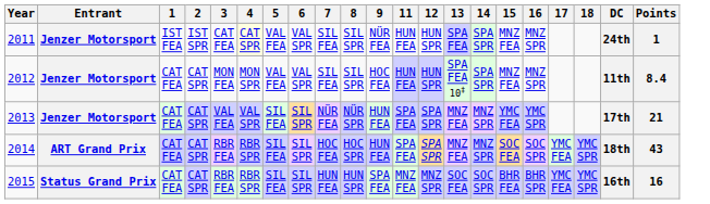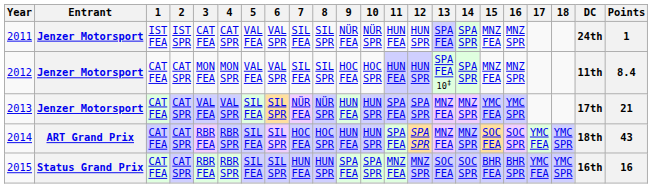 <table class="wikitable" style="text-align:center; font-size:85%">
 <tr>
 <th>Year</th>
 <th>Entrant</th>
 <th>1</th>
 <th>2</th>
 <th>3</th>
 <th>4</th>
 <th>5</th>
 <th>6</th>
 <th>7</th>
 <th>8</th>
 <th>9</th>
+<th>10</th>
 <th>11</th>
 <th>12</th>
 <th>13</th>
 <th>14</th>
 <th>15</th>
 <th>16</th>
 <th>17</th>
 <th>18</th>
 <th>DC</th>
 <th>Points</th>
 </tr>
 <tr>
 <td><a href='#'>2011</a></td>
 <th nowrap><a href='#'>Jenzer Motorsport</a></th>
 <td><a href='#'>IST<br>FEA</a></td>
 <td><a href='#'>IST<br>SPR</a></td>
 <td><a href='#'>CAT<br>FEA</a></td>
-<td style="background: lightyellow;"><a href='#'>CAT<br>SPR</a></td>
+<td><a href='#'>CAT<br>SPR</a></td>
 <td><a href='#'>VAL<br>FEA</a></td>
 <td><a href='#'>VAL<br>SPR</a></td>
 <td><a href='#'>SIL<br>FEA</a></td>
 <td><a href='#'>SIL<br>SPR</a></td>
 <td><a href='#'>NÜR<br>FEA</a></td>
+<td><a href='#'>NÜR<br>SPR</a></td>
 <td><a href='#'>HUN<br>FEA</a></td>
 <td><a href='#'>HUN<br>SPR</a></td>
 <td style="background:#cfcfff;"><a href='#'>SPA<br>FEA</a><br></td>
 <td style="background:#dfffdf;"><a href='#'>SPA<br>SPR</a><br></td>
 <td><a href='#'>MNZ<br>FEA</a></td>
 <td><a href='#'>MNZ<br>SPR</a></td>
 <td></td>
 <td></td>
 <th>24th</th>
 <th>1</th>
 </tr>
 <tr>
 <td><a href='#'>2012</a></td>
 <th nowrap><a href='#'>Jenzer Motorsport</a></th>
 <td><a href='#'>CAT<br>FEA</a></td>
 <td><a href='#'>CAT<br>SPR</a></td>
 <td><a href='#'>MON<br>FEA</a></td>
 <td><a href='#'>MON<br>SPR</a></td>
 <td><a href='#'>VAL<br>FEA</a></td>
 <td><a href='#'>VAL<br>SPR</a></td>
 <td><a href='#'>SIL<br>FEA</a></td>
 <td><a href='#'>SIL<br>SPR</a></td>
 <td><a href='#'>HOC<br>FEA</a></td>
+<td><a href='#'>HOC<br>SPR</a></td>
 <td style="background:#cfcfff;"><a href='#'>HUN<br>FEA</a><br></td>
 <td style="background:#cfcfff;"><a href='#'>HUN<br>SPR</a><br></td>
 <td style="background:#dfffdf;"><a href='#'>SPA<br>FEA</a><br><small>10<sup>‡</sup></small></td>
 <td style="background:#dfffdf;"><a href='#'>SPA<br>SPR</a><br></td>
 <td><a href='#'>MNZ<br>FEA</a></td>
 <td><a href='#'>MNZ<br>SPR</a></td>
 <td></td>
 <td></td>
 <th>11th</th>
 <th>8.4</th>
 </tr>
 <tr>
 <td><a href='#'>2013</a></td>
 <th nowrap><a href='#'>Jenzer Motorsport</a></th>
 <td style="background:#DFFFDF;"><a href='#'>CAT<br>FEA</a><br></td>
 <td style="background:#CFCFFF;"><a href='#'>CAT<br>SPR</a><br></td>
 <td style="background:#CFCFFF;"><a href='#'>VAL<br>FEA</a><br></td>
 <td style="background:#CFCFFF;"><a href='#'>VAL<br>SPR</a><br></td>
 <td style="background:#DFFFDF;"><a href='#'>SIL<br>FEA</a><br></td>
 <td style="background:#FFDF9F;"><a href='#'>SIL<br>SPR</a><br></td>
 <td style="background:#EFCFFF;"><a href='#'>NÜR<br>FEA</a><br></td>
 <td style="background:#CFCFFF;"><a href='#'>NÜR<br>SPR</a><br></td>
 <td style="background:#DFFFDF;"><a href='#'>HUN<br>FEA</a><br></td>
+<td style="background:#CFCFFF;"><a href='#'>HUN<br>SPR</a><br></td>
 <td style="background:#CFCFFF;"><a href='#'>SPA<br>FEA</a><br></td>
 <td style="background:#CFCFFF;"><a href='#'>SPA<br>SPR</a><br></td>
 <td style="background:#EFCFFF;"><a href='#'>MNZ<br>FEA</a><br></td>
 <td style="background:#EFCFFF;"><a href='#'>MNZ<br>SPR</a><br></td>
 <td style="background:#CFCFFF;"><a href='#'>YMC<br>FEA</a><br></td>
 <td style="background:#CFCFFF;"><a href='#'>YMC<br>SPR</a><br></td>
 <td></td>
 <td></td>
 <th>17th</th>
 <th>21</th>
 </tr>
 <tr>
 <td><a href='#'>2014</a></td>
 <th nowrap><a href='#'>ART Grand Prix</a></th>
 <td style="background:#CFCFFF;"><a href='#'>CAT<br>FEA</a><br></td>
 <td style="background:#CFCFFF;"><a href='#'>CAT<br>SPR</a><br></td>
 <td style="background:#EFCFFF;"><a href='#'>RBR<br>FEA</a><br></td>
 <td style="background:#CFCFFF;"><a href='#'>RBR<br>SPR</a><br></td>
 <td style="background:#CFCFFF;"><a href='#'>SIL<br>FEA</a><br></td>
 <td style="background:#EFCFFF;"><a href='#'>SIL<br>SPR</a><br></td>
 <td style="background:#CFCFFF;"><a href='#'>HOC<br>FEA</a><br></td>
 <td style="background:#CFCFFF;"><a href='#'>HOC<br>SPR</a><br></td>
 <td style="background:#CFCFFF;"><a href='#'>HUN<br>FEA</a><br></td>
+<td style="background:#CFCFFF;"><a href='#'>HUN<br>SPR</a><br></td>
 <td style="background:#DFFFDF;"><a href='#'>SPA<br>FEA</a><br></td>
 <td style="background:#FFDF9F;"><em><a href='#'>SPA<br>SPR</a></em><br></td>
 <td style="background:#EFCFFF;"><a href='#'>MNZ<br>FEA</a><br></td>
 <td style="background:#CFCFFF;"><a href='#'>MNZ<br>SPR</a><br></td>
 <td style="background:#FFDF9F;"><a href='#'>SOC<br>FEA</a><br></td>
 <td style="background:#EFCFFF;"><a href='#'>SOC<br>SPR</a><br></td>
 <td style="background:#DFFFDF;"><a href='#'>YMC<br>FEA</a><br></td>
 <td style="background:#CFCFFF;"><a href='#'>YMC<br>SPR</a><br></td>
 <th>18th</th>
 <th>43</th>
 </tr>
 <tr>
 <td><a href='#'>2015</a></td>
 <th nowrap><a href='#'>Status Grand Prix</a></th>
 <td style="background:#DFFFDF;"><a href='#'>CAT<br>FEA</a><br></td>
 <td style="background:#CFCFFF;"><a href='#'>CAT<br>SPR</a><br></td>
 <td style="background:#DFFFDF;"><a href='#'>RBR<br>FEA</a><br></td>
 <td style="background:#DFFFDF;"><a href='#'>RBR<br>SPR</a><br></td>
 <td style="background:#CFCFFF;"><a href='#'>SIL<br>FEA</a><br></td>
 <td style="background:#CFCFFF;"><a href='#'>SIL<br>SPR</a><br></td>
 <td style="background:#CFCFFF;"><a href='#'>HUN<br>FEA</a><br></td>
 <td style="background:#CFCFFF;"><a href='#'>HUN<br>SPR</a><br></td>
 <td style="background:#DFFFDF;"><a href='#'>SPA<br>FEA</a><br></td>
+<td style="background:#DFFFDF;"><a href='#'>SPA<br>SPR</a><br></td>
 <td style="background:#DFFFDF;"><a href='#'>MNZ<br>FEA</a><br></td>
 <td style="background:#CFCFFF;"><a href='#'>MNZ<br>SPR</a><br></td>
 <td style="background:#CFCFFF;"><a href='#'>SOC<br>FEA</a><br></td>
 <td style="background:#CFCFFF;"><a href='#'>SOC<br>SPR</a><br></td>
 <td style="background:#CFCFFF;"><a href='#'>BHR<br>FEA</a><br></td>
 <td style="background:#CFCFFF;"><a href='#'>BHR<br>SPR</a><br></td>
 <td style="background:#CFCFFF;"><a href='#'>YMC<br>FEA</a><br></td>
 <td style="background:#CFCFFF;"><a href='#'>YMC<br>SPR</a><br></td>
 <th>16th</th>
 <th>16</th>
 </tr>
 </table>
